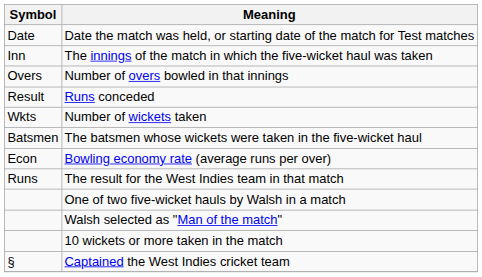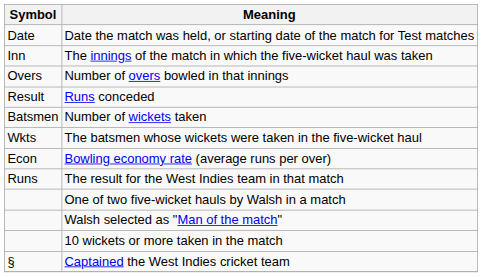 <table class="wikitable">
 <tr>
 <th>Symbol</th>
 <th>Meaning</th>
 </tr>
 <tr>
 <td>Date</td>
 <td>Date the match was held, or starting date of the match for Test matches</td>
 </tr>
 <tr>
 <td>Inn</td>
 <td>The <a href='#'>innings</a> of the match in which the five-wicket haul was taken</td>
 </tr>
 <tr>
 <td>Overs</td>
 <td>Number of <a href='#'>overs</a> bowled in that innings</td>
 </tr>
 <tr>
 <td>Result</td>
 <td><a href='#'>Runs</a> conceded</td>
 </tr>
 <tr>
-<td>Wkts</td>
+<td>Batsmen</td>
 <td>Number of <a href='#'>wickets</a> taken</td>
 </tr>
 <tr>
-<td>Batsmen</td>
+<td>Wkts</td>
 <td>The batsmen whose wickets were taken in the five-wicket haul</td>
 </tr>
 <tr>
 <td>Econ</td>
 <td><a href='#'>Bowling economy rate</a> (average runs per over)</td>
 </tr>
 <tr>
 <td>Runs</td>
 <td>The result for the West Indies team in that match</td>
 </tr>
 <tr>
 <td></td>
 <td>One of two five-wicket hauls by Walsh in a match</td>
 </tr>
 <tr>
 <td></td>
 <td>Walsh selected as "<a href='#'>Man of the match</a>"</td>
 </tr>
 <tr>
 <td></td>
 <td>10 wickets or more taken in the match</td>
 </tr>
 <tr>
 <td>§</td>
 <td><a href='#'>Captained</a> the West Indies cricket team</td>
 </tr>
 <tr>
 </tr>
 </table>
